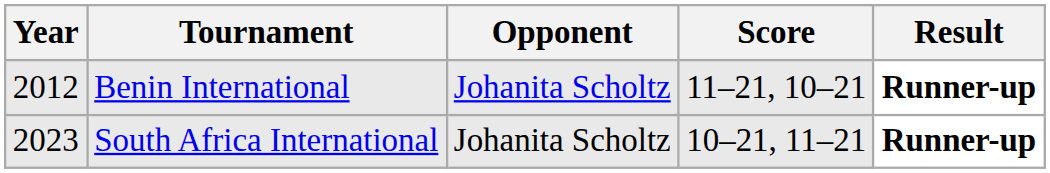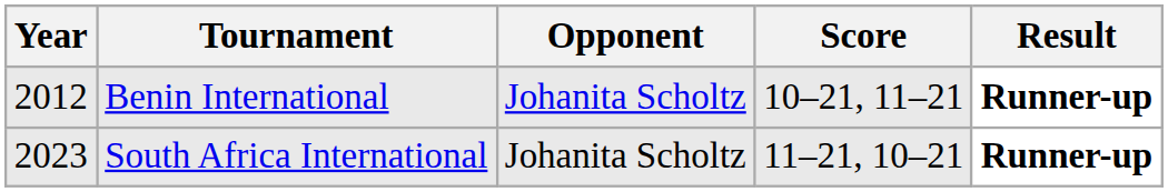 <table class="sortable wikitable" style="font-size: 90%;">
 <tr>
 <th>Year</th>
 <th>Tournament</th>
 <th>Opponent</th>
 <th>Score</th>
 <th>Result</th>
 </tr>
 <tr style="background:#E9E9E9">
 <td align="center">2012</td>
 <td align="left"><a href='#'>Benin International</a></td>
 <td align="left"> <a href='#'>Johanita Scholtz</a></td>
-<td align="left">11–21, 10–21</td>
+<td align="left">10–21, 11–21</td>
 <td style="text-align:left; background:white"> <strong>Runner-up</strong></td>
 </tr>
 <tr style="background:#E9E9E9">
 <td align="center">2023</td>
 <td align="left"><a href='#'>South Africa International</a></td>
 <td align="left"> Johanita Scholtz</td>
-<td align="left">10–21, 11–21</td>
+<td align="left">11–21, 10–21</td>
 <td style="text-align:left; background:white"> <strong>Runner-up</strong></td>
 </tr>
 </table>
